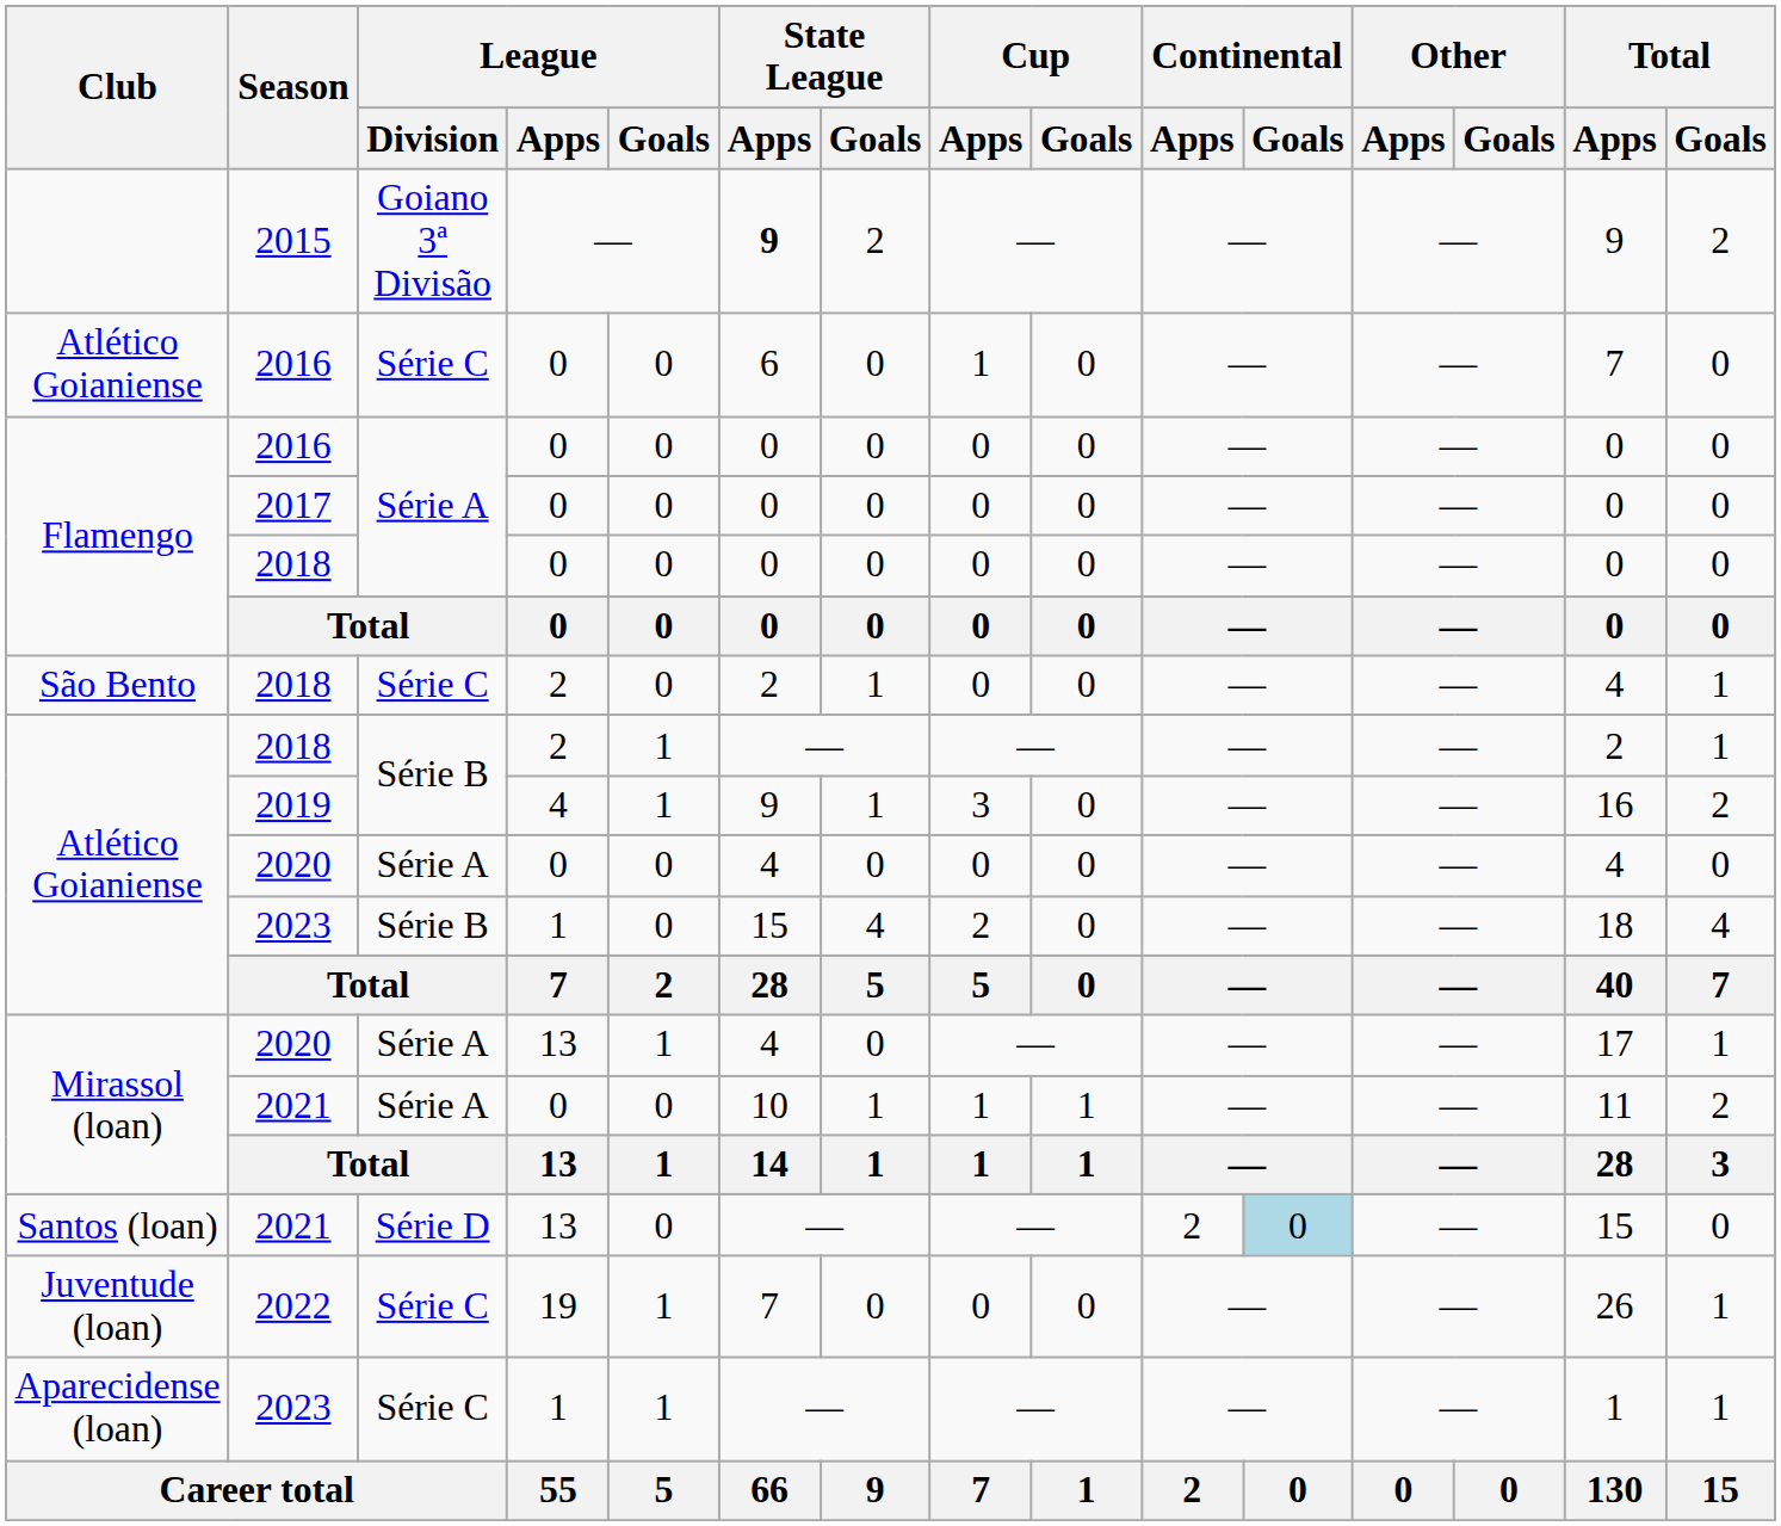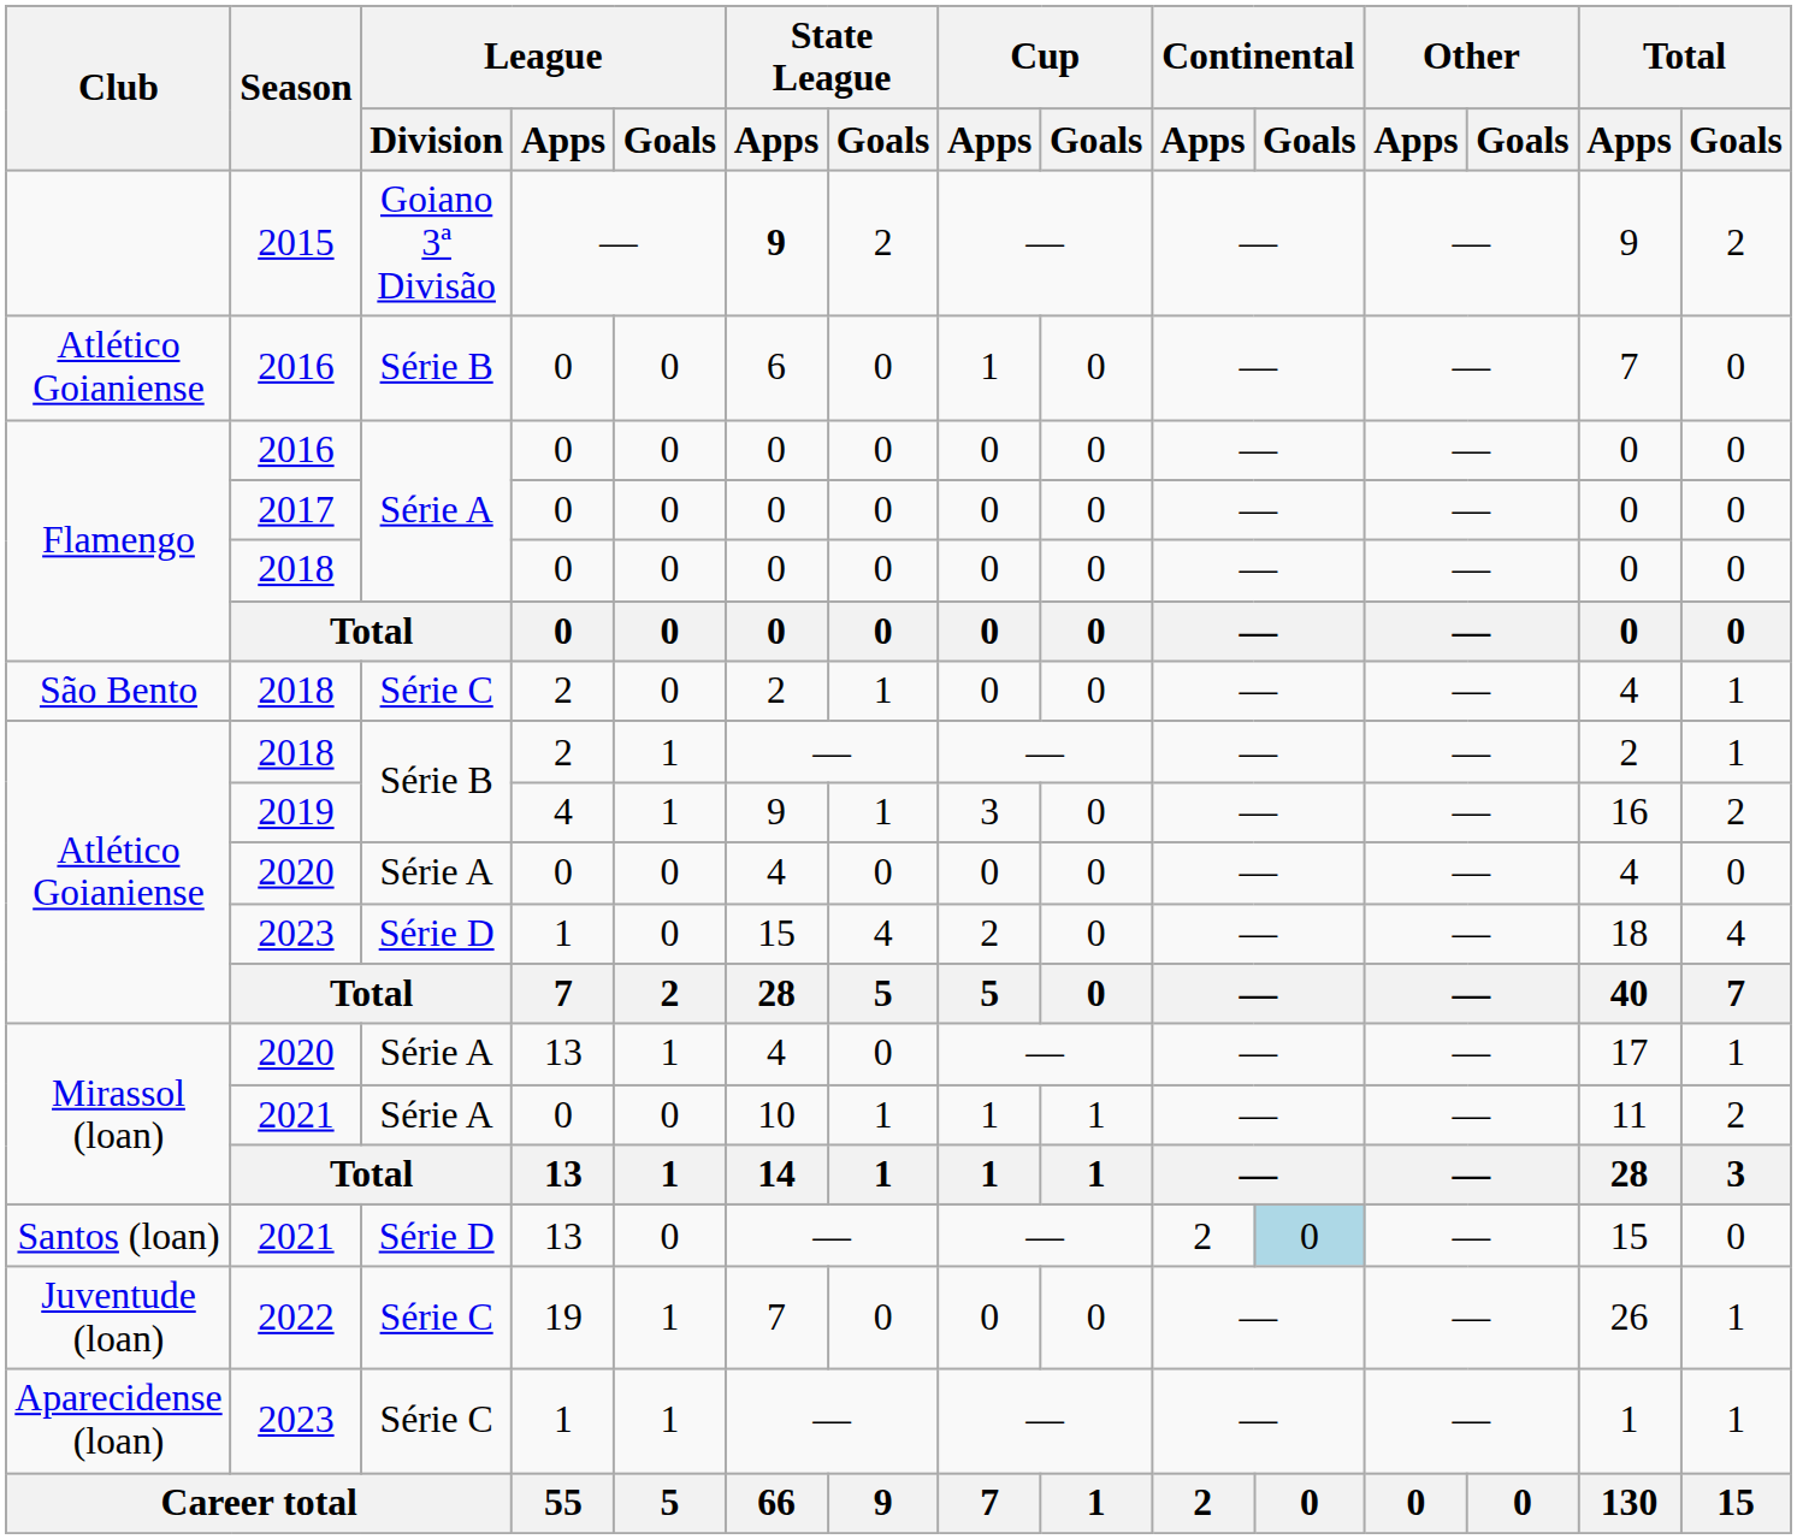 <table class="wikitable" style="text-align: center;">
 <tr>
 <th rowspan="2">Club</th>
 <th rowspan="2">Season</th>
 <th colspan="3">League</th>
 <th colspan="2">State League</th>
 <th colspan="2">Cup</th>
 <th colspan="2">Continental</th>
 <th colspan="2">Other</th>
 <th colspan="2">Total</th>
 </tr>
 <tr>
 <th>Division</th>
 <th>Apps</th>
 <th>Goals</th>
 <th>Apps</th>
 <th>Goals</th>
 <th>Apps</th>
 <th>Goals</th>
 <th>Apps</th>
 <th>Goals</th>
 <th>Apps</th>
 <th>Goals</th>
 <th>Apps</th>
 <th>Goals</th>
 </tr>
 <tr>
 <td></td>
 <td><a href='#'>2015</a></td>
 <td><a href='#'>Goiano 3ª Divisão</a></td>
 <td colspan="2">—</td>
 <td><strong>9</strong></td>
 <td>2</td>
 <td colspan="2">—</td>
 <td colspan="2">—</td>
 <td colspan="2">—</td>
 <td>9</td>
 <td>2</td>
 </tr>
 <tr>
 <td><a href='#'>Atlético Goianiense</a></td>
 <td><a href='#'>2016</a></td>
-<td><a href='#'>Série C</a></td>
+<td><a href='#'>Série B</a></td>
 <td>0</td>
 <td>0</td>
 <td>6</td>
 <td>0</td>
 <td>1</td>
 <td>0</td>
 <td colspan="2">—</td>
 <td colspan="2">—</td>
 <td>7</td>
 <td>0</td>
 </tr>
 <tr>
 <td rowspan="4"><a href='#'>Flamengo</a></td>
 <td><a href='#'>2016</a></td>
 <td rowspan="3"><a href='#'>Série A</a></td>
 <td>0</td>
 <td>0</td>
 <td>0</td>
 <td>0</td>
 <td>0</td>
 <td>0</td>
 <td colspan="2">—</td>
 <td colspan="2">—</td>
 <td>0</td>
 <td>0</td>
 </tr>
 <tr>
 <td><a href='#'>2017</a></td>
 <td>0</td>
 <td>0</td>
 <td>0</td>
 <td>0</td>
 <td>0</td>
 <td>0</td>
 <td colspan="2">—</td>
 <td colspan="2">—</td>
 <td>0</td>
 <td>0</td>
 </tr>
 <tr>
 <td><a href='#'>2018</a></td>
 <td>0</td>
 <td>0</td>
 <td>0</td>
 <td>0</td>
 <td>0</td>
 <td>0</td>
 <td colspan="2">—</td>
 <td colspan="2">—</td>
 <td>0</td>
 <td>0</td>
 </tr>
 <tr>
 <th colspan="2">Total</th>
 <th>0</th>
 <th>0</th>
 <th>0</th>
 <th>0</th>
 <th>0</th>
 <th>0</th>
 <th colspan="2">—</th>
 <th colspan="2">—</th>
 <th>0</th>
 <th>0</th>
 </tr>
 <tr>
 <td><a href='#'>São Bento</a></td>
 <td><a href='#'>2018</a></td>
 <td><a href='#'>Série C</a></td>
 <td>2</td>
 <td>0</td>
 <td>2</td>
 <td>1</td>
 <td>0</td>
 <td>0</td>
 <td colspan="2">—</td>
 <td colspan="2">—</td>
 <td>4</td>
 <td>1</td>
 </tr>
 <tr>
 <td rowspan="5"><a href='#'>Atlético Goianiense</a></td>
 <td><a href='#'>2018</a></td>
 <td rowspan="2">Série B</td>
 <td>2</td>
 <td>1</td>
 <td colspan="2">—</td>
 <td colspan="2">—</td>
 <td colspan="2">—</td>
 <td colspan="2">—</td>
 <td>2</td>
 <td>1</td>
 </tr>
 <tr>
 <td><a href='#'>2019</a></td>
 <td>4</td>
 <td>1</td>
 <td>9</td>
 <td>1</td>
 <td>3</td>
 <td>0</td>
 <td colspan="2">—</td>
 <td colspan="2">—</td>
 <td>16</td>
 <td>2</td>
 </tr>
 <tr>
 <td><a href='#'>2020</a></td>
 <td>Série A</td>
 <td>0</td>
 <td>0</td>
 <td>4</td>
 <td>0</td>
 <td>0</td>
 <td>0</td>
 <td colspan="2">—</td>
 <td colspan="2">—</td>
 <td>4</td>
 <td>0</td>
 </tr>
 <tr>
 <td><a href='#'>2023</a></td>
-<td>Série B</td>
+<td><a href='#'>Série D</a></td>
 <td>1</td>
 <td>0</td>
 <td>15</td>
 <td>4</td>
 <td>2</td>
 <td>0</td>
 <td colspan="2">—</td>
 <td colspan="2">—</td>
 <td>18</td>
 <td>4</td>
 </tr>
 <tr>
 <th colspan="2">Total</th>
 <th>7</th>
 <th>2</th>
 <th>28</th>
 <th>5</th>
 <th>5</th>
 <th>0</th>
 <th colspan="2">—</th>
 <th colspan="2">—</th>
 <th>40</th>
 <th>7</th>
 </tr>
 <tr>
 <td rowspan="3"><a href='#'>Mirassol</a> (loan)</td>
 <td><a href='#'>2020</a></td>
 <td>Série A</td>
 <td>13</td>
 <td>1</td>
 <td>4</td>
 <td>0</td>
 <td colspan="2">—</td>
 <td colspan="2">—</td>
 <td colspan="2">—</td>
 <td>17</td>
 <td>1</td>
 </tr>
 <tr>
 <td><a href='#'>2021</a></td>
 <td>Série A</td>
 <td>0</td>
 <td>0</td>
 <td>10</td>
 <td>1</td>
 <td>1</td>
 <td>1</td>
 <td colspan="2">—</td>
 <td colspan="2">—</td>
 <td>11</td>
 <td>2</td>
 </tr>
 <tr>
 <th colspan="2">Total</th>
 <th>13</th>
 <th>1</th>
 <th>14</th>
 <th>1</th>
 <th>1</th>
 <th>1</th>
 <th colspan="2">—</th>
 <th colspan="2">—</th>
 <th>28</th>
 <th>3</th>
 </tr>
 <tr>
 <td><a href='#'>Santos</a> (loan)</td>
 <td><a href='#'>2021</a></td>
 <td><a href='#'>Série D</a></td>
 <td>13</td>
 <td>0</td>
 <td colspan="2">—</td>
 <td colspan="2">—</td>
 <td>2</td>
 <td style="background: lightblue;">0</td>
 <td colspan="2">—</td>
 <td>15</td>
 <td>0</td>
 </tr>
 <tr>
 <td><a href='#'>Juventude</a> (loan)</td>
 <td><a href='#'>2022</a></td>
 <td><a href='#'>Série C</a></td>
 <td>19</td>
 <td>1</td>
 <td>7</td>
 <td>0</td>
 <td>0</td>
 <td>0</td>
 <td colspan="2">—</td>
 <td colspan="2">—</td>
 <td>26</td>
 <td>1</td>
 </tr>
 <tr>
 <td><a href='#'>Aparecidense</a> (loan)</td>
 <td><a href='#'>2023</a></td>
 <td>Série C</td>
 <td>1</td>
 <td>1</td>
 <td colspan="2">—</td>
 <td colspan="2">—</td>
 <td colspan="2">—</td>
 <td colspan="2">—</td>
 <td>1</td>
 <td>1</td>
 </tr>
 <tr>
 <th colspan="3">Career total</th>
 <th>55</th>
 <th>5</th>
 <th>66</th>
 <th>9</th>
 <th>7</th>
 <th>1</th>
 <th>2</th>
 <th>0</th>
 <th>0</th>
 <th>0</th>
 <th>130</th>
 <th>15</th>
 </tr>
 </table>
